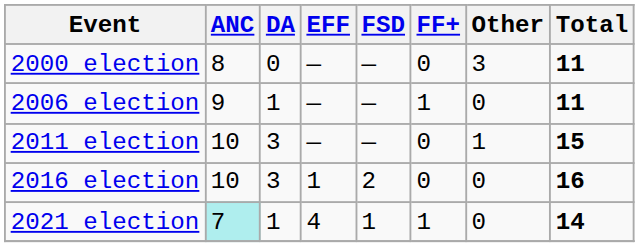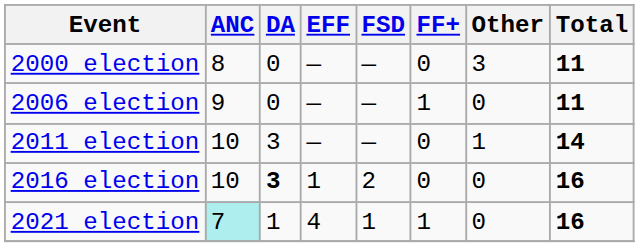 <table class="wikitable">
 <tr>
 <th>Event</th>
 <th><a href='#'>ANC</a></th>
 <th><a href='#'>DA</a></th>
 <th><a href='#'>EFF</a></th>
 <th><a href='#'>FSD</a></th>
 <th><a href='#'>FF+</a></th>
 <th>Other</th>
 <th>Total</th>
 </tr>
 <tr>
 <td><a href='#'>2000 election</a></td>
 <td>8</td>
 <td>0</td>
 <td>—</td>
 <td>—</td>
 <td>0</td>
 <td>3</td>
 <td><strong>11</strong></td>
 </tr>
 <tr>
 <td><a href='#'>2006 election</a></td>
 <td>9</td>
-<td>1</td>
+<td>0</td>
 <td>—</td>
 <td>—</td>
 <td>1</td>
 <td>0</td>
 <td><strong>11</strong></td>
 </tr>
 <tr>
 <td><a href='#'>2011 election</a></td>
 <td>10</td>
 <td>3</td>
 <td>—</td>
 <td>—</td>
 <td>0</td>
 <td>1</td>
-<td><strong>15</strong></td>
+<td><strong>14</strong></td>
 </tr>
 <tr>
 <td><a href='#'>2016 election</a></td>
 <td>10</td>
-<td>3</td>
+<td><strong>3</strong></td>
 <td>1</td>
 <td>2</td>
 <td>0</td>
 <td>0</td>
 <td><strong>16</strong></td>
 </tr>
 <tr>
 <td><a href='#'>2021 election</a></td>
 <td style="background: paleturquoise;">7</td>
 <td>1</td>
 <td>4</td>
 <td>1</td>
 <td>1</td>
 <td>0</td>
-<td><strong>14</strong></td>
+<td><strong>16</strong></td>
 </tr>
 <tr>
 </tr>
 </table>
